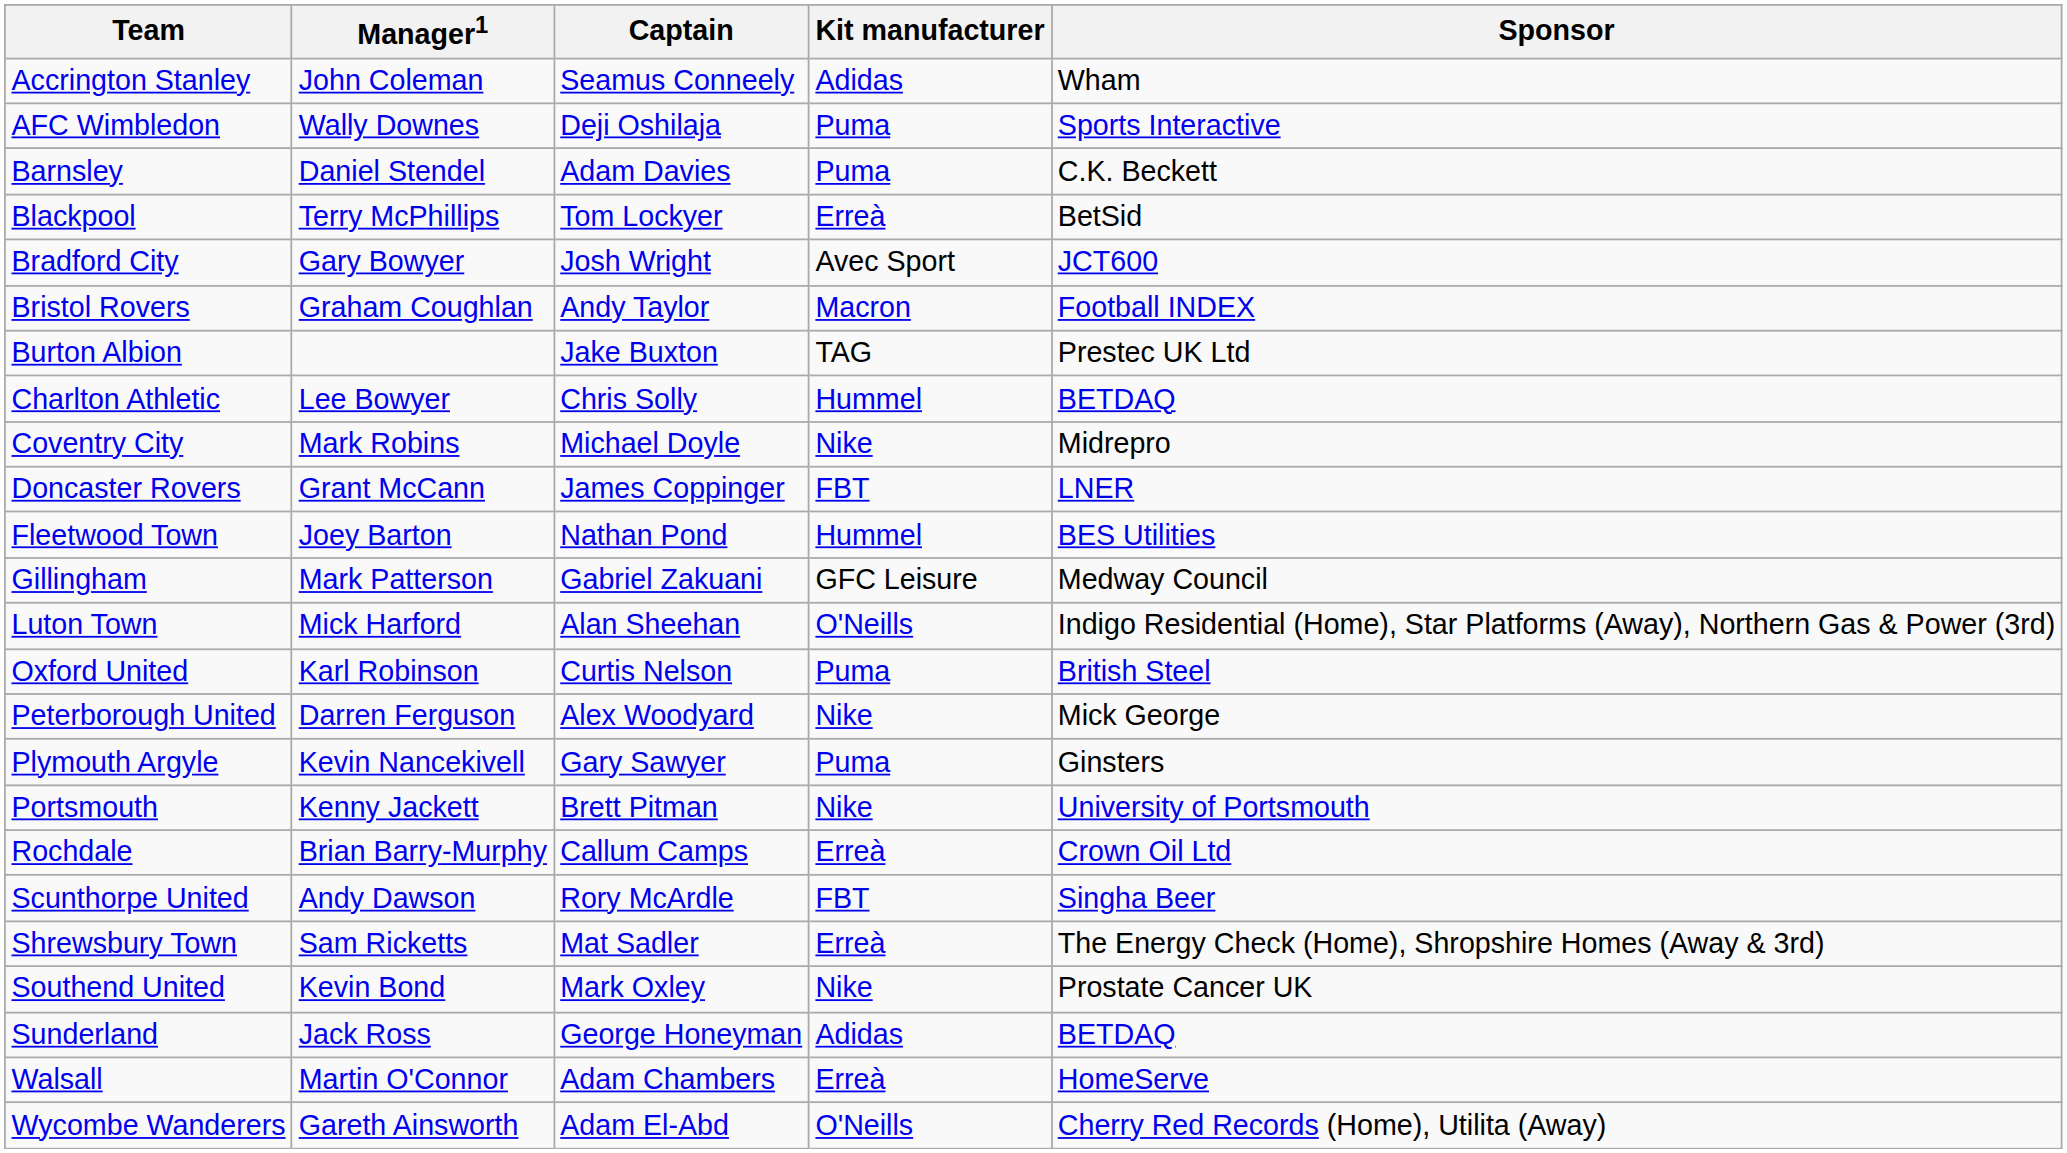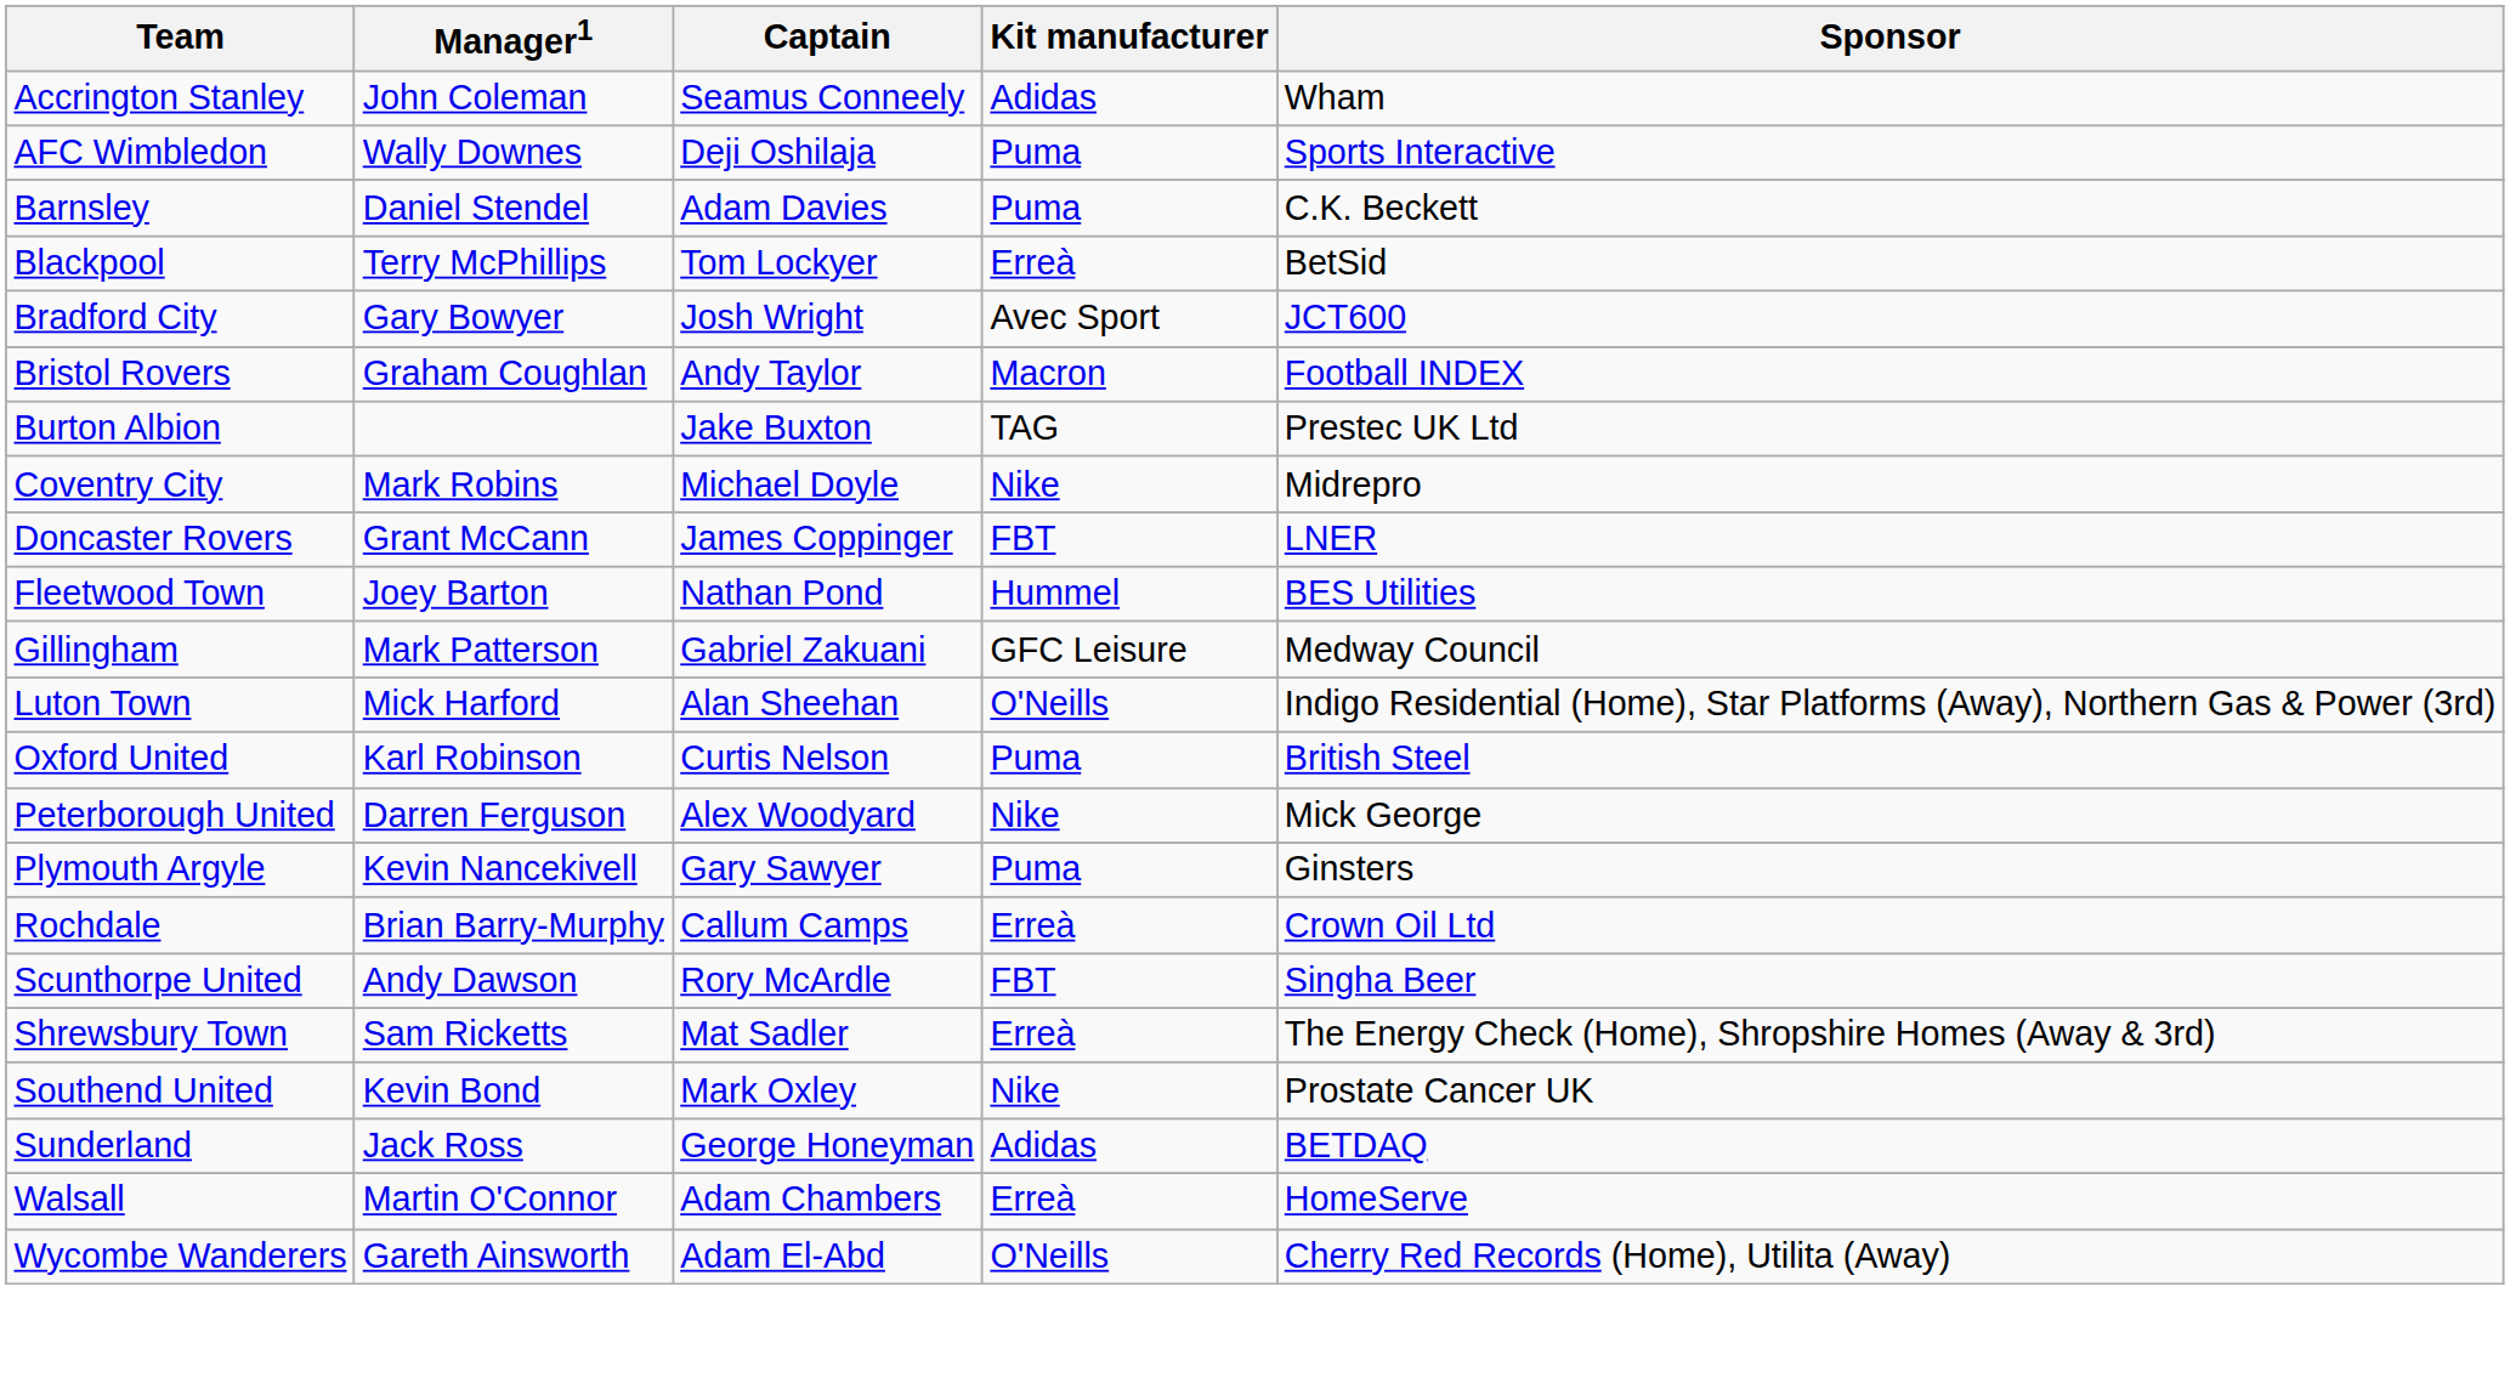 <table class="wikitable sortable" style="text-align: left;">
 <tr>
 <th>Team</th>
 <th>Manager<sup>1</sup></th>
 <th>Captain</th>
 <th>Kit manufacturer</th>
 <th>Sponsor</th>
 </tr>
 <tr>
 <td><a href='#'>Accrington Stanley</a></td>
 <td> <a href='#'>John Coleman</a></td>
 <td> <a href='#'>Seamus Conneely</a></td>
 <td><a href='#'>Adidas</a></td>
 <td>Wham</td>
 </tr>
 <tr>
 <td><a href='#'>AFC Wimbledon</a></td>
 <td> <a href='#'>Wally Downes</a></td>
 <td> <a href='#'>Deji Oshilaja</a></td>
 <td><a href='#'>Puma</a></td>
 <td><a href='#'>Sports Interactive</a></td>
 </tr>
 <tr>
 <td><a href='#'>Barnsley</a></td>
 <td> <a href='#'>Daniel Stendel</a></td>
 <td> <a href='#'>Adam Davies</a></td>
 <td><a href='#'>Puma</a></td>
 <td>C.K. Beckett</td>
 </tr>
 <tr>
 <td><a href='#'>Blackpool</a></td>
 <td> <a href='#'>Terry McPhillips</a></td>
 <td> <a href='#'>Tom Lockyer</a></td>
 <td><a href='#'>Erreà</a></td>
 <td>BetSid</td>
 </tr>
 <tr>
 <td><a href='#'>Bradford City</a></td>
 <td> <a href='#'>Gary Bowyer</a></td>
 <td> <a href='#'>Josh Wright</a></td>
 <td>Avec Sport</td>
 <td><a href='#'>JCT600</a></td>
 </tr>
 <tr>
 <td><a href='#'>Bristol Rovers</a></td>
 <td> <a href='#'>Graham Coughlan</a></td>
 <td> <a href='#'>Andy Taylor</a></td>
 <td><a href='#'>Macron</a></td>
 <td><a href='#'>Football INDEX</a></td>
 </tr>
 <tr>
 <td><a href='#'>Burton Albion</a></td>
 <td> </td>
 <td> <a href='#'>Jake Buxton</a></td>
 <td>TAG</td>
 <td>Prestec UK Ltd</td>
 </tr>
 <tr>
-<td><a href='#'>Charlton Athletic</a></td>
-<td> <a href='#'>Lee Bowyer</a></td>
-<td> <a href='#'>Chris Solly</a></td>
-<td><a href='#'>Hummel</a></td>
-<td><a href='#'>BETDAQ</a></td>
-</tr>
-<tr>
 <td><a href='#'>Coventry City</a></td>
 <td> <a href='#'>Mark Robins</a></td>
 <td> <a href='#'>Michael Doyle</a></td>
 <td><a href='#'>Nike</a></td>
 <td>Midrepro</td>
 </tr>
 <tr>
 <td><a href='#'>Doncaster Rovers</a></td>
 <td> <a href='#'>Grant McCann</a></td>
 <td> <a href='#'>James Coppinger</a></td>
 <td><a href='#'>FBT</a></td>
 <td><a href='#'>LNER</a></td>
 </tr>
 <tr>
 <td><a href='#'>Fleetwood Town</a></td>
 <td> <a href='#'>Joey Barton</a></td>
 <td> <a href='#'>Nathan Pond</a></td>
 <td><a href='#'>Hummel</a></td>
 <td><a href='#'>BES Utilities</a></td>
 </tr>
 <tr>
 <td><a href='#'>Gillingham</a></td>
 <td> <a href='#'>Mark Patterson</a></td>
 <td> <a href='#'>Gabriel Zakuani</a></td>
 <td>GFC Leisure</td>
 <td>Medway Council</td>
 </tr>
 <tr>
 <td><a href='#'>Luton Town</a></td>
 <td> <a href='#'>Mick Harford</a></td>
 <td> <a href='#'>Alan Sheehan</a></td>
 <td><a href='#'>O'Neills</a></td>
 <td>Indigo Residential (Home), Star Platforms (Away), Northern Gas & Power (3rd)</td>
 </tr>
 <tr>
 <td><a href='#'>Oxford United</a></td>
 <td> <a href='#'>Karl Robinson</a></td>
 <td> <a href='#'>Curtis Nelson</a></td>
 <td><a href='#'>Puma</a></td>
 <td><a href='#'>British Steel</a></td>
 </tr>
 <tr>
 <td><a href='#'>Peterborough United</a></td>
 <td> <a href='#'>Darren Ferguson</a></td>
 <td> <a href='#'>Alex Woodyard</a></td>
 <td><a href='#'>Nike</a></td>
 <td>Mick George</td>
 </tr>
 <tr>
 <td><a href='#'>Plymouth Argyle</a></td>
 <td> <a href='#'>Kevin Nancekivell</a></td>
 <td> <a href='#'>Gary Sawyer</a></td>
 <td><a href='#'>Puma</a></td>
 <td>Ginsters</td>
 </tr>
 <tr>
-<td><a href='#'>Portsmouth</a></td>
-<td> <a href='#'>Kenny Jackett</a></td>
-<td> <a href='#'>Brett Pitman</a></td>
-<td><a href='#'>Nike</a></td>
-<td><a href='#'>University of Portsmouth</a></td>
-</tr>
-<tr>
 <td><a href='#'>Rochdale</a></td>
 <td> <a href='#'>Brian Barry-Murphy</a></td>
 <td> <a href='#'>Callum Camps</a></td>
 <td><a href='#'>Erreà</a></td>
 <td><a href='#'>Crown Oil Ltd</a></td>
 </tr>
 <tr>
 <td><a href='#'>Scunthorpe United</a></td>
 <td> <a href='#'>Andy Dawson</a></td>
 <td> <a href='#'>Rory McArdle</a></td>
 <td><a href='#'>FBT</a></td>
 <td><a href='#'>Singha Beer</a></td>
 </tr>
 <tr>
 <td><a href='#'>Shrewsbury Town</a></td>
 <td> <a href='#'>Sam Ricketts</a></td>
 <td> <a href='#'>Mat Sadler</a></td>
 <td><a href='#'>Erreà</a></td>
 <td>The Energy Check (Home), Shropshire Homes (Away & 3rd)</td>
 </tr>
 <tr>
 <td><a href='#'>Southend United</a></td>
 <td> <a href='#'>Kevin Bond</a></td>
 <td> <a href='#'>Mark Oxley</a></td>
 <td><a href='#'>Nike</a></td>
 <td>Prostate Cancer UK</td>
 </tr>
 <tr>
 <td><a href='#'>Sunderland</a></td>
 <td> <a href='#'>Jack Ross</a></td>
 <td> <a href='#'>George Honeyman</a></td>
 <td><a href='#'>Adidas</a></td>
 <td><a href='#'>BETDAQ</a></td>
 </tr>
 <tr>
 <td><a href='#'>Walsall</a></td>
 <td> <a href='#'>Martin O'Connor</a></td>
 <td> <a href='#'>Adam Chambers</a></td>
 <td><a href='#'>Erreà</a></td>
 <td><a href='#'>HomeServe</a></td>
 </tr>
 <tr>
 <td><a href='#'>Wycombe Wanderers</a></td>
 <td> <a href='#'>Gareth Ainsworth</a></td>
 <td> <a href='#'>Adam El-Abd</a></td>
 <td><a href='#'>O'Neills</a></td>
 <td><a href='#'>Cherry Red Records</a> (Home), Utilita (Away)</td>
 </tr>
 </table>
